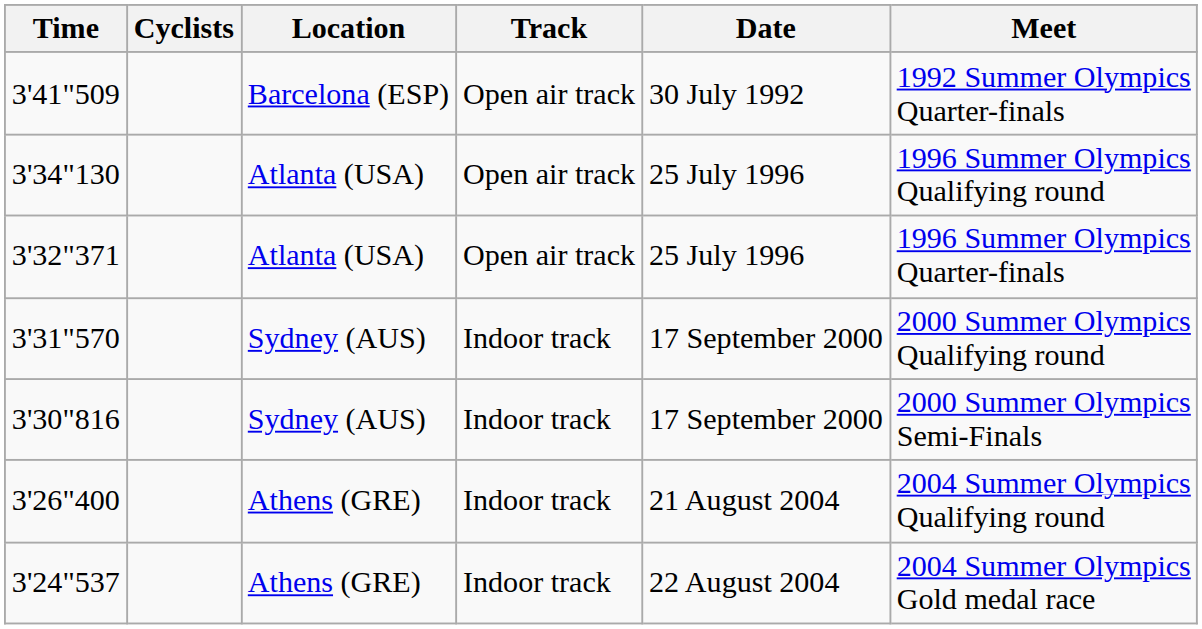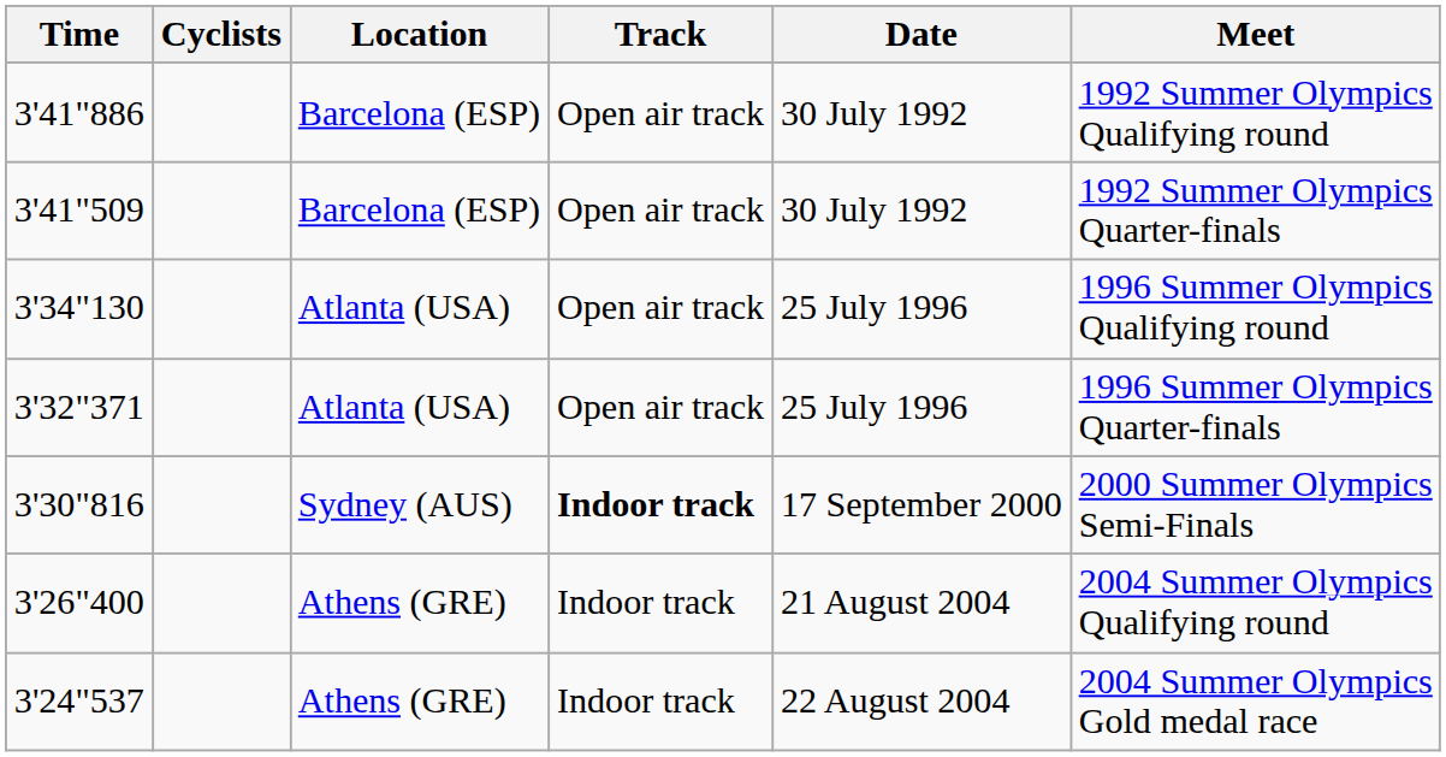 <table class="wikitable">
 <tr align="left">
 <th>Time</th>
 <th>Cyclists</th>
 <th>Location</th>
 <th>Track</th>
 <th>Date</th>
 <th>Meet</th>
+</tr>
+<tr>
+<td>3'41"886</td>
+<td></td>
+<td><a href='#'>Barcelona</a> (ESP)</td>
+<td>Open air track</td>
+<td>30 July 1992</td>
+<td><a href='#'>1992 Summer Olympics</a><br>Qualifying round</td>
 </tr>
 <tr>
 <td>3'41"509</td>
 <td></td>
 <td><a href='#'>Barcelona</a> (ESP)</td>
 <td>Open air track</td>
 <td>30 July 1992</td>
 <td><a href='#'>1992 Summer Olympics</a><br>Quarter-finals</td>
 </tr>
 <tr>
 <td>3'34"130</td>
 <td></td>
 <td><a href='#'>Atlanta</a> (USA)</td>
 <td>Open air track</td>
 <td>25 July 1996</td>
 <td><a href='#'>1996 Summer Olympics</a><br>Qualifying round</td>
 </tr>
 <tr>
 <td>3'32"371</td>
 <td></td>
 <td><a href='#'>Atlanta</a> (USA)</td>
 <td>Open air track</td>
 <td>25 July 1996</td>
 <td><a href='#'>1996 Summer Olympics</a><br>Quarter-finals</td>
 </tr>
 <tr>
-<td>3'31"570</td>
-<td></td>
-<td><a href='#'>Sydney</a> (AUS)</td>
-<td>Indoor track</td>
-<td>17 September 2000</td>
-<td><a href='#'>2000 Summer Olympics</a><br>Qualifying round</td>
-</tr>
-<tr>
 <td>3'30"816</td>
 <td></td>
 <td><a href='#'>Sydney</a> (AUS)</td>
-<td>Indoor track</td>
+<td><strong>Indoor track</strong></td>
 <td>17 September 2000</td>
 <td><a href='#'>2000 Summer Olympics</a><br>Semi-Finals</td>
 </tr>
 <tr>
 <td>3'26"400</td>
 <td></td>
 <td><a href='#'>Athens</a> (GRE)</td>
 <td>Indoor track</td>
 <td>21 August 2004</td>
 <td><a href='#'>2004 Summer Olympics</a><br>Qualifying round</td>
 </tr>
 <tr>
 <td>3'24"537</td>
 <td></td>
 <td><a href='#'>Athens</a> (GRE)</td>
 <td>Indoor track</td>
 <td>22 August 2004</td>
 <td><a href='#'>2004 Summer Olympics</a><br>Gold medal race</td>
 </tr>
 </table>
